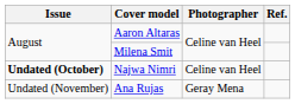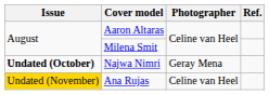 <table class="wikitable">
 <tr>
 <th>Issue</th>
 <th>Cover model</th>
 <th>Photographer</th>
 <th>Ref.</th>
 </tr>
 <tr>
 <td rowspan="2">August</td>
 <td><a href='#'>Aaron Altaras</a></td>
 <td rowspan="2">Celine van Heel</td>
 <td></td>
 </tr>
 <tr>
 <td><a href='#'>Milena Smit</a></td>
 <td></td>
 </tr>
 <tr>
 <td><strong>Undated (October)</strong></td>
 <td><a href='#'>Najwa Nimri</a></td>
+<td>Geray Mena</td>
+<td></td>
+</tr>
+<tr>
+<td style="background: gold;">Undated (November)</td>
+<td><a href='#'>Ana Rujas</a></td>
 <td>Celine van Heel</td>
 <td></td>
 </tr>
-<tr>
-<td>Undated (November)</td>
-<td><a href='#'>Ana Rujas</a></td>
-<td>Geray Mena</td>
-<td></td>
-</tr>
 </table>
